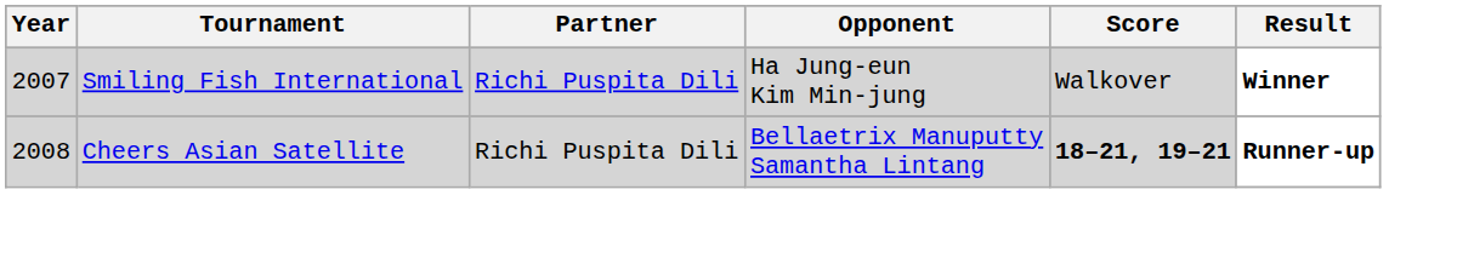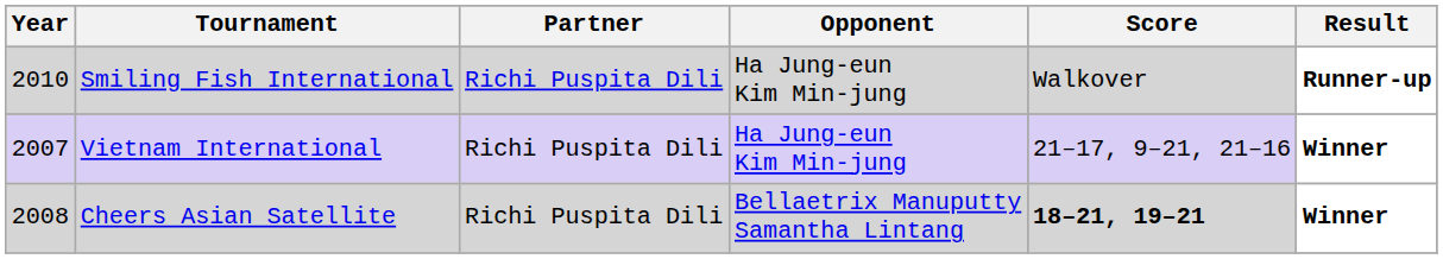 <table class="sortable wikitable" style="font-size: 90%;">
 <tr>
 <th>Year</th>
 <th>Tournament</th>
 <th>Partner</th>
 <th>Opponent</th>
 <th>Score</th>
 <th>Result</th>
 </tr>
 <tr style="background:#D5D5D5">
-<td align="center">2007</td>
+<td align="center">2010</td>
 <td align="left"><a href='#'>Smiling Fish International</a></td>
 <td align="left"> <a href='#'>Richi Puspita Dili</a></td>
 <td align="left"> Ha Jung-eun<br> Kim Min-jung</td>
 <td align="left">Walkover</td>
+<td style="text-align:left; background:white"> <strong>Runner-up</strong></td>
+</tr>
+<tr style="background:#D8CEF6">
+<td align="center">2007</td>
+<td align="left"><a href='#'>Vietnam International</a></td>
+<td align="left"> Richi Puspita Dili</td>
+<td align="left"> <a href='#'>Ha Jung-eun</a><br> <a href='#'>Kim Min-jung</a></td>
+<td align="left">21–17, 9–21, 21–16</td>
 <td style="text-align:left; background:white"> <strong>Winner</strong></td>
 </tr>
 <tr style="background:#D5D5D5">
 <td align="center">2008</td>
 <td align="left"><a href='#'>Cheers Asian Satellite</a></td>
 <td align="left"> Richi Puspita Dili</td>
 <td align="left"> <a href='#'>Bellaetrix Manuputty</a><br> <a href='#'>Samantha Lintang</a></td>
 <td align="left"><strong>18–21, 19–21</strong></td>
-<td style="text-align:left; background:white"> <strong>Runner-up</strong></td>
+<td style="text-align:left; background:white"> <strong>Winner</strong></td>
 </tr>
 </table>
